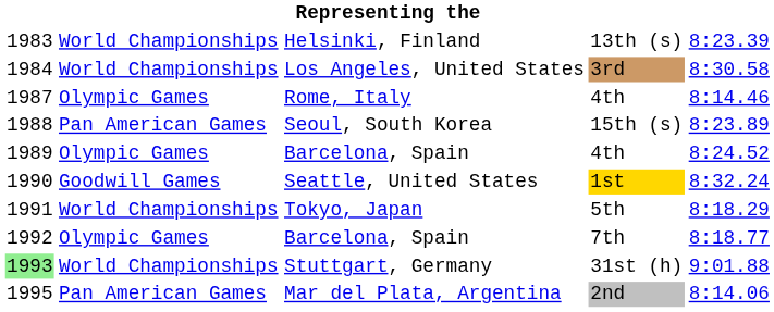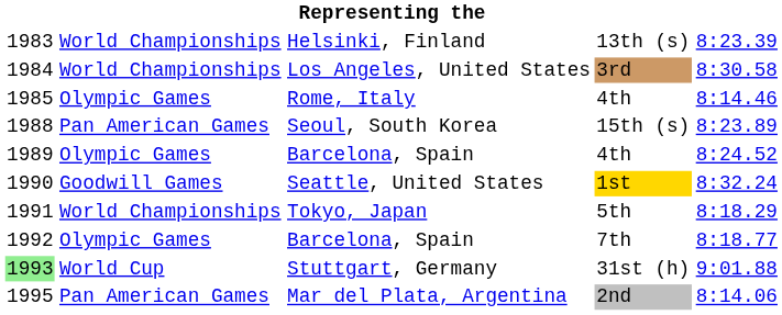 <table>
 <tr>
 <th colspan="5">Representing the </th>
 </tr>
 <tr>
 <td>1983</td>
 <td><a href='#'>World Championships</a></td>
 <td><a href='#'>Helsinki</a>, Finland</td>
 <td>13th (s)</td>
 <td><a href='#'>8:23.39</a></td>
 </tr>
 <tr>
 <td>1984</td>
 <td><a href='#'>World Championships</a></td>
 <td><a href='#'>Los Angeles</a>, United States</td>
 <td bgcolor="cc9966">3rd</td>
 <td><a href='#'>8:30.58</a></td>
 </tr>
 <tr>
-<td>1987</td>
+<td>1985</td>
 <td><a href='#'>Olympic Games</a></td>
 <td><a href='#'>Rome, Italy</a></td>
 <td>4th</td>
 <td><a href='#'>8:14.46</a></td>
 </tr>
 <tr>
 <td>1988</td>
 <td><a href='#'>Pan American Games</a></td>
 <td><a href='#'>Seoul</a>, South Korea</td>
 <td>15th (s)</td>
 <td><a href='#'>8:23.89</a></td>
 </tr>
 <tr>
 <td>1989</td>
 <td><a href='#'>Olympic Games</a></td>
 <td><a href='#'>Barcelona</a>, Spain</td>
 <td>4th</td>
 <td><a href='#'>8:24.52</a></td>
 </tr>
 <tr>
 <td>1990</td>
 <td><a href='#'>Goodwill Games</a></td>
 <td><a href='#'>Seattle</a>, United States</td>
 <td bgcolor="gold">1st</td>
 <td><a href='#'>8:32.24</a></td>
 </tr>
 <tr>
 <td>1991</td>
 <td><a href='#'>World Championships</a></td>
 <td><a href='#'>Tokyo, Japan</a></td>
 <td>5th</td>
 <td><a href='#'>8:18.29</a></td>
 </tr>
 <tr>
 <td>1992</td>
 <td><a href='#'>Olympic Games</a></td>
 <td><a href='#'>Barcelona</a>, Spain</td>
 <td>7th</td>
 <td><a href='#'>8:18.77</a></td>
 </tr>
 <tr>
 <td style="background: lightgreen;">1993</td>
-<td><a href='#'>World Championships</a></td>
+<td><a href='#'>World Cup</a></td>
 <td><a href='#'>Stuttgart</a>, Germany</td>
 <td>31st (h)</td>
 <td><a href='#'>9:01.88</a></td>
 </tr>
 <tr>
 <td>1995</td>
 <td><a href='#'>Pan American Games</a></td>
 <td><a href='#'>Mar del Plata, Argentina</a></td>
 <td bgcolor=silver>2nd</td>
 <td><a href='#'>8:14.06</a></td>
 </tr>
 </table>
